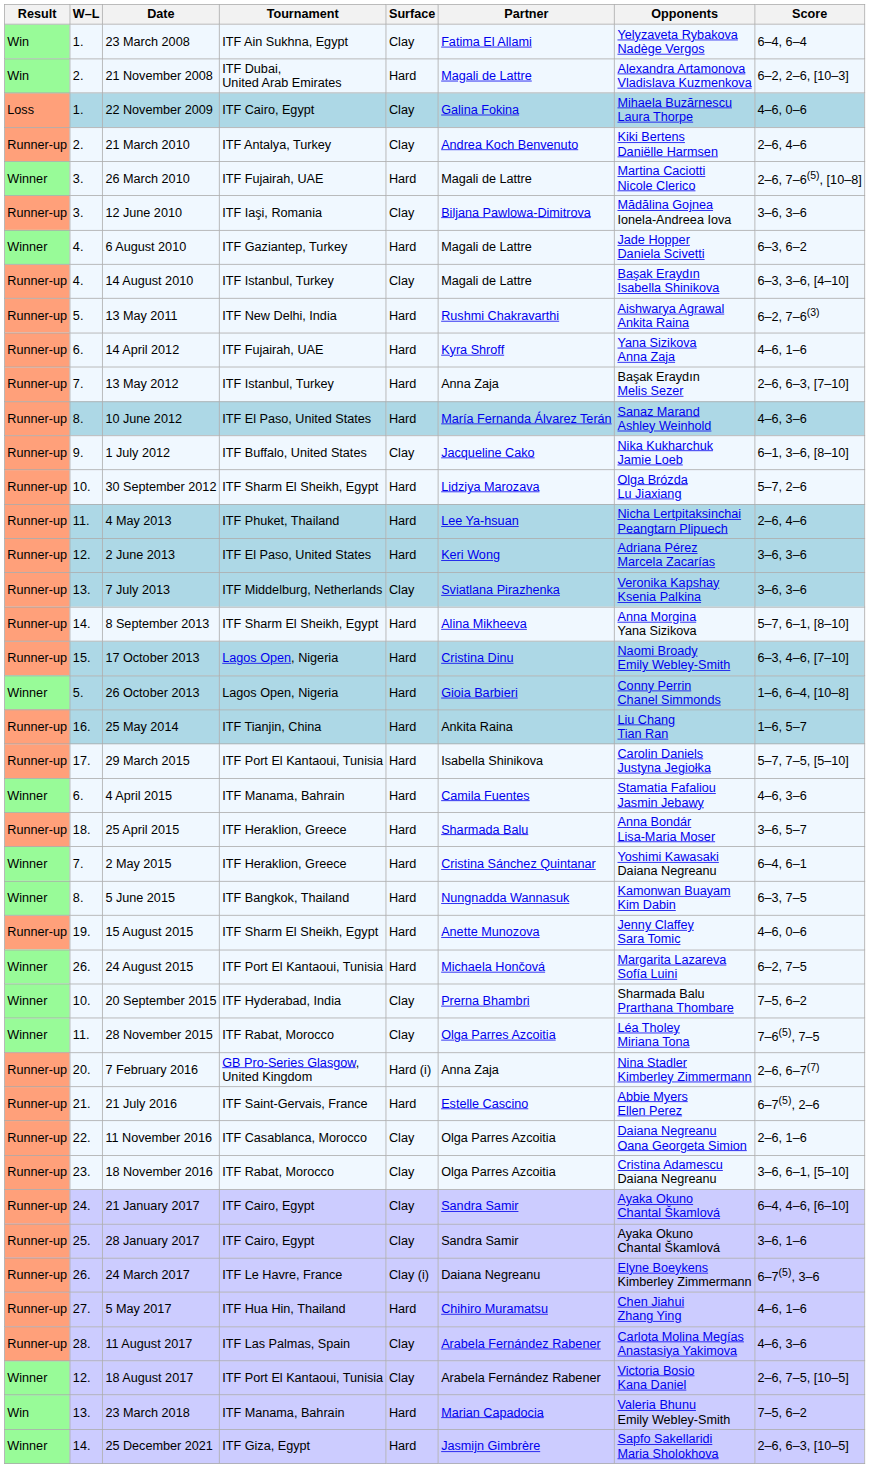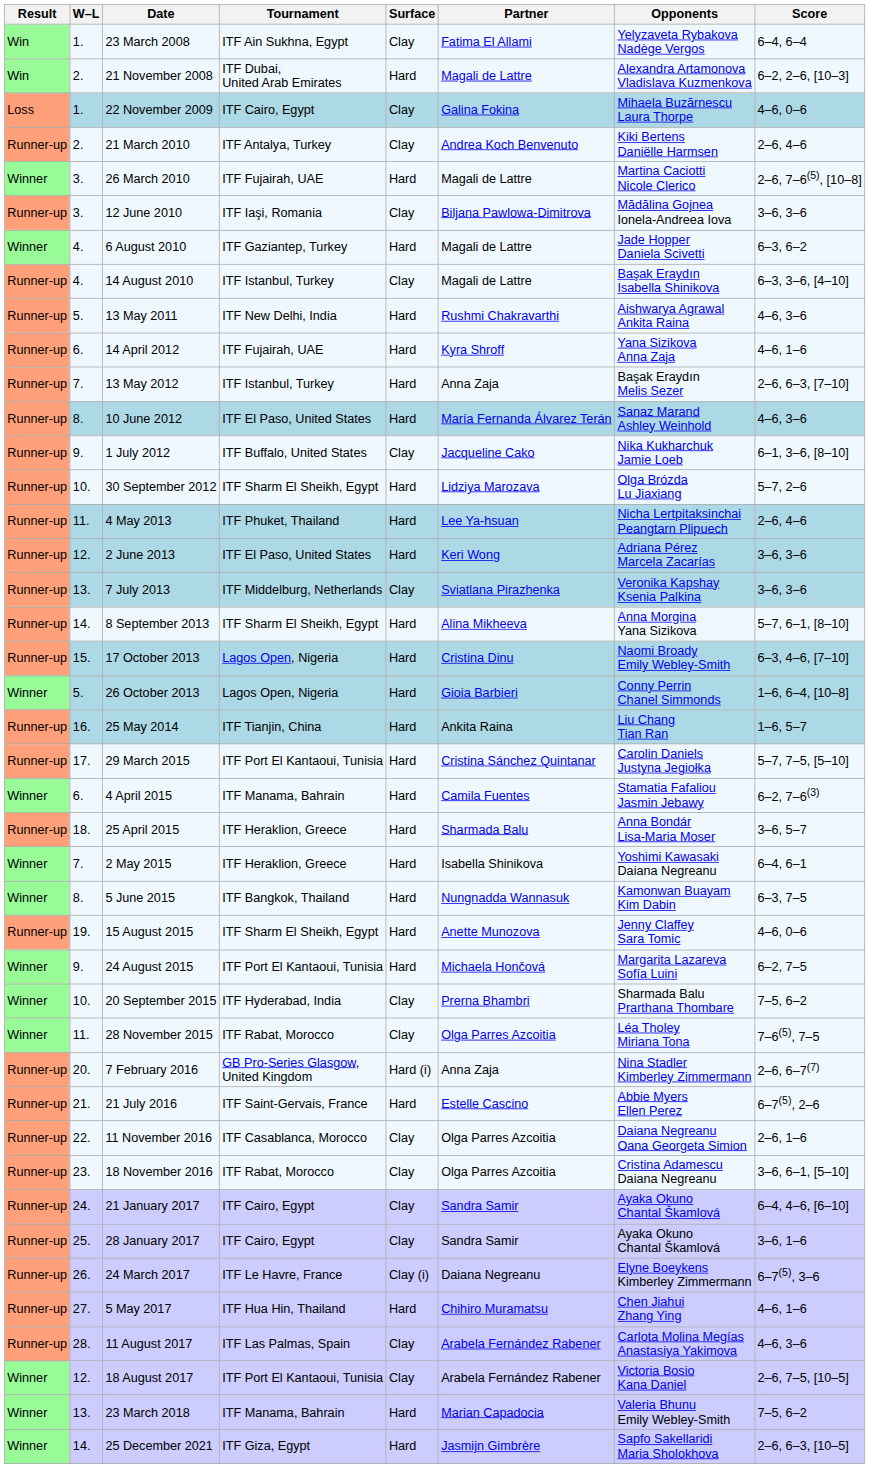 <table class="sortable wikitable">
 <tr>
 <th>Result</th>
 <th class="unsortable">W–L</th>
 <th>Date</th>
 <th>Tournament</th>
 <th>Surface</th>
 <th>Partner</th>
 <th>Opponents</th>
 <th class="unsortable">Score</th>
 </tr>
 <tr style="background:#f0f8ff;">
 <td bgcolor="98FB98">Win</td>
 <td>1.</td>
 <td>23 March 2008</td>
 <td>ITF Ain Sukhna, Egypt</td>
 <td>Clay</td>
 <td> <a href='#'>Fatima El Allami</a></td>
 <td> <a href='#'>Yelyzaveta Rybakova</a> <br>  <a href='#'>Nadège Vergos</a></td>
 <td>6–4, 6–4</td>
 </tr>
 <tr style="background:#f0f8ff;">
 <td bgcolor="98FB98">Win</td>
 <td>2.</td>
 <td>21 November 2008</td>
 <td>ITF Dubai, <br>United Arab Emirates</td>
 <td>Hard</td>
 <td> <a href='#'>Magali de Lattre</a></td>
 <td> <a href='#'>Alexandra Artamonova</a> <br>  <a href='#'>Vladislava Kuzmenkova</a></td>
 <td>6–2, 2–6, [10–3]</td>
 </tr>
 <tr style="background:lightblue;">
 <td bgcolor="FFA07A">Loss</td>
 <td>1.</td>
 <td>22 November 2009</td>
 <td>ITF Cairo, Egypt</td>
 <td>Clay</td>
 <td> <a href='#'>Galina Fokina</a></td>
 <td> <a href='#'>Mihaela Buzărnescu</a> <br>  <a href='#'>Laura Thorpe</a></td>
 <td>4–6, 0–6</td>
 </tr>
 <tr style="background:#f0f8ff;">
 <td bgcolor="FFA07A">Runner-up</td>
 <td>2.</td>
 <td>21 March 2010</td>
 <td>ITF Antalya, Turkey</td>
 <td>Clay</td>
 <td> <a href='#'>Andrea Koch Benvenuto</a></td>
 <td> <a href='#'>Kiki Bertens</a> <br>  <a href='#'>Daniëlle Harmsen</a></td>
 <td>2–6, 4–6</td>
 </tr>
 <tr style="background:#f0f8ff;">
 <td bgcolor="98FB98">Winner</td>
 <td>3.</td>
 <td>26 March 2010</td>
 <td>ITF Fujairah, UAE</td>
 <td>Hard</td>
 <td> Magali de Lattre</td>
 <td> <a href='#'>Martina Caciotti</a> <br>  <a href='#'>Nicole Clerico</a></td>
 <td>2–6, 7–6<sup>(5)</sup>, [10–8]</td>
 </tr>
 <tr style="background:#f0f8ff;">
 <td bgcolor="FFA07A">Runner-up</td>
 <td>3.</td>
 <td>12 June 2010</td>
 <td>ITF Iaşi, Romania</td>
 <td>Clay</td>
 <td> <a href='#'>Biljana Pawlowa-Dimitrova</a></td>
 <td> <a href='#'>Mădălina Gojnea</a> <br>  Ionela-Andreea Iova</td>
 <td>3–6, 3–6</td>
 </tr>
 <tr style="background:#f0f8ff;">
 <td bgcolor="98FB98">Winner</td>
 <td>4.</td>
 <td>6 August 2010</td>
 <td>ITF Gaziantep, Turkey</td>
 <td>Hard</td>
 <td> Magali de Lattre</td>
 <td> <a href='#'>Jade Hopper</a> <br>  <a href='#'>Daniela Scivetti</a></td>
 <td>6–3, 6–2</td>
 </tr>
 <tr style="background:#f0f8ff;">
 <td bgcolor="FFA07A">Runner-up</td>
 <td>4.</td>
 <td>14 August 2010</td>
 <td>ITF Istanbul, Turkey</td>
 <td>Clay</td>
 <td> Magali de Lattre</td>
 <td> <a href='#'>Başak Eraydın</a> <br>  <a href='#'>Isabella Shinikova</a></td>
 <td>6–3, 3–6, [4–10]</td>
 </tr>
 <tr style="background:#f0f8ff;">
 <td bgcolor="FFA07A">Runner-up</td>
 <td>5.</td>
 <td>13 May 2011</td>
 <td>ITF New Delhi, India</td>
 <td>Hard</td>
 <td> <a href='#'>Rushmi Chakravarthi</a></td>
 <td> <a href='#'>Aishwarya Agrawal</a> <br>  <a href='#'>Ankita Raina</a></td>
-<td>6–2, 7–6<sup>(3)</sup></td>
+<td>4–6, 3–6</td>
 </tr>
 <tr style="background:#f0f8ff;">
 <td bgcolor="FFA07A">Runner-up</td>
 <td>6.</td>
 <td>14 April 2012</td>
 <td>ITF Fujairah, UAE</td>
 <td>Hard</td>
 <td> <a href='#'>Kyra Shroff</a></td>
 <td> <a href='#'>Yana Sizikova</a> <br>  <a href='#'>Anna Zaja</a></td>
 <td>4–6, 1–6</td>
 </tr>
 <tr style="background:#f0f8ff;">
 <td bgcolor="FFA07A">Runner-up</td>
 <td>7.</td>
 <td>13 May 2012</td>
 <td>ITF Istanbul, Turkey</td>
 <td>Hard</td>
 <td> Anna Zaja</td>
 <td> Başak Eraydın <br>  <a href='#'>Melis Sezer</a></td>
 <td>2–6, 6–3, [7–10]</td>
 </tr>
 <tr style="background:lightblue;">
 <td bgcolor="FFA07A">Runner-up</td>
 <td>8.</td>
 <td>10 June 2012</td>
 <td>ITF El Paso, United States</td>
 <td>Hard</td>
 <td> <a href='#'>María Fernanda Álvarez Terán</a></td>
 <td> <a href='#'>Sanaz Marand</a> <br>  <a href='#'>Ashley Weinhold</a></td>
 <td>4–6, 3–6</td>
 </tr>
 <tr style="background:#f0f8ff;">
 <td bgcolor="FFA07A">Runner-up</td>
 <td>9.</td>
 <td>1 July 2012</td>
 <td>ITF Buffalo, United States</td>
 <td>Clay</td>
 <td> <a href='#'>Jacqueline Cako</a></td>
 <td> <a href='#'>Nika Kukharchuk</a> <br>  <a href='#'>Jamie Loeb</a></td>
 <td>6–1, 3–6, [8–10]</td>
 </tr>
 <tr style="background:#f0f8ff;">
 <td bgcolor="FFA07A">Runner-up</td>
 <td>10.</td>
 <td>30 September 2012</td>
 <td>ITF Sharm El Sheikh, Egypt</td>
 <td>Hard</td>
 <td> <a href='#'>Lidziya Marozava</a></td>
 <td> <a href='#'>Olga Brózda</a> <br>  <a href='#'>Lu Jiaxiang</a></td>
 <td>5–7, 2–6</td>
 </tr>
 <tr style="background:lightblue;">
 <td bgcolor="FFA07A">Runner-up</td>
 <td>11.</td>
 <td>4 May 2013</td>
 <td>ITF Phuket, Thailand</td>
 <td>Hard</td>
 <td> <a href='#'>Lee Ya-hsuan</a></td>
 <td> <a href='#'>Nicha Lertpitaksinchai</a> <br>  <a href='#'>Peangtarn Plipuech</a></td>
 <td>2–6, 4–6</td>
 </tr>
 <tr style="background:lightblue;">
 <td bgcolor="FFA07A">Runner-up</td>
 <td>12.</td>
 <td>2 June 2013</td>
 <td>ITF El Paso, United States</td>
 <td>Hard</td>
 <td> <a href='#'>Keri Wong</a></td>
 <td> <a href='#'>Adriana Pérez</a> <br>  <a href='#'>Marcela Zacarías</a></td>
 <td>3–6, 3–6</td>
 </tr>
 <tr style="background:lightblue;">
 <td bgcolor="FFA07A">Runner-up</td>
 <td>13.</td>
 <td>7 July 2013</td>
 <td>ITF Middelburg, Netherlands</td>
 <td>Clay</td>
 <td> <a href='#'>Sviatlana Pirazhenka</a></td>
 <td> <a href='#'>Veronika Kapshay</a> <br>  <a href='#'>Ksenia Palkina</a></td>
 <td>3–6, 3–6</td>
 </tr>
 <tr style="background:#f0f8ff;">
 <td bgcolor="FFA07A">Runner-up</td>
 <td>14.</td>
 <td>8 September 2013</td>
 <td>ITF Sharm El Sheikh, Egypt</td>
 <td>Hard</td>
 <td> <a href='#'>Alina Mikheeva</a></td>
 <td> <a href='#'>Anna Morgina</a> <br>  Yana Sizikova</td>
 <td>5–7, 6–1, [8–10]</td>
 </tr>
 <tr style="background:lightblue;">
 <td bgcolor="FFA07A">Runner-up</td>
 <td>15.</td>
 <td>17 October 2013</td>
 <td><a href='#'>Lagos Open</a>, Nigeria</td>
 <td>Hard</td>
 <td> <a href='#'>Cristina Dinu</a></td>
 <td> <a href='#'>Naomi Broady</a> <br>  <a href='#'>Emily Webley-Smith</a></td>
 <td>6–3, 4–6, [7–10]</td>
 </tr>
 <tr style="background:lightblue;">
 <td bgcolor="98FB98">Winner</td>
 <td>5.</td>
 <td>26 October 2013</td>
 <td>Lagos Open, Nigeria</td>
 <td>Hard</td>
 <td> <a href='#'>Gioia Barbieri</a></td>
 <td> <a href='#'>Conny Perrin</a> <br>  <a href='#'>Chanel Simmonds</a></td>
 <td>1–6, 6–4, [10–8]</td>
 </tr>
 <tr style="background:lightblue;">
 <td style="background:#ffa07a;">Runner-up</td>
 <td>16.</td>
 <td>25 May 2014</td>
 <td>ITF Tianjin, China</td>
 <td>Hard</td>
 <td> Ankita Raina</td>
 <td> <a href='#'>Liu Chang</a> <br>  <a href='#'>Tian Ran</a></td>
 <td>1–6, 5–7</td>
 </tr>
 <tr style="background:#f0f8ff;">
 <td bgcolor="FFA07A">Runner-up</td>
 <td>17.</td>
 <td>29 March 2015</td>
 <td>ITF Port El Kantaoui, Tunisia</td>
 <td>Hard</td>
-<td> Isabella Shinikova</td>
+<td> <a href='#'>Cristina Sánchez Quintanar</a></td>
 <td> <a href='#'>Carolin Daniels</a> <br>  <a href='#'>Justyna Jegiołka</a></td>
 <td>5–7, 7–5, [5–10]</td>
 </tr>
 <tr style="background:#f0f8ff;">
 <td bgcolor="98FB98">Winner</td>
 <td>6.</td>
 <td>4 April 2015</td>
 <td>ITF Manama, Bahrain</td>
 <td>Hard</td>
 <td> <a href='#'>Camila Fuentes</a></td>
 <td> <a href='#'>Stamatia Fafaliou</a> <br>  <a href='#'>Jasmin Jebawy</a></td>
-<td>4–6, 3–6</td>
+<td>6–2, 7–6<sup>(3)</sup></td>
 </tr>
 <tr style="background:#f0f8ff;">
 <td bgcolor="FFA07A">Runner-up</td>
 <td>18.</td>
 <td>25 April 2015</td>
 <td>ITF Heraklion, Greece</td>
 <td>Hard</td>
 <td> <a href='#'>Sharmada Balu</a></td>
 <td> <a href='#'>Anna Bondár</a> <br>  <a href='#'>Lisa-Maria Moser</a></td>
 <td>3–6, 5–7</td>
 </tr>
 <tr style="background:#f0f8ff;">
 <td bgcolor="98FB98">Winner</td>
 <td>7.</td>
 <td>2 May 2015</td>
 <td>ITF Heraklion, Greece</td>
 <td>Hard</td>
-<td> <a href='#'>Cristina Sánchez Quintanar</a></td>
+<td> Isabella Shinikova</td>
 <td> <a href='#'>Yoshimi Kawasaki</a> <br>  Daiana Negreanu</td>
 <td>6–4, 6–1</td>
 </tr>
 <tr style="background:#f0f8ff;">
 <td bgcolor="98FB98">Winner</td>
 <td>8.</td>
 <td>5 June 2015</td>
 <td>ITF Bangkok, Thailand</td>
 <td>Hard</td>
 <td> <a href='#'>Nungnadda Wannasuk</a></td>
 <td> <a href='#'>Kamonwan Buayam</a> <br>  <a href='#'>Kim Dabin</a></td>
 <td>6–3, 7–5</td>
 </tr>
 <tr style="background:#f0f8ff;">
 <td bgcolor="FFA07A">Runner-up</td>
 <td>19.</td>
 <td>15 August 2015</td>
 <td>ITF Sharm El Sheikh, Egypt</td>
 <td>Hard</td>
 <td> <a href='#'>Anette Munozova</a></td>
 <td> <a href='#'>Jenny Claffey</a> <br>  <a href='#'>Sara Tomic</a></td>
 <td>4–6, 0–6</td>
 </tr>
 <tr style="background:#f0f8ff;">
 <td style="background:#98fb98;">Winner</td>
-<td>26.</td>
+<td>9.</td>
 <td>24 August 2015</td>
 <td>ITF Port El Kantaoui, Tunisia</td>
 <td>Hard</td>
 <td> <a href='#'>Michaela Hončová</a></td>
 <td> <a href='#'>Margarita Lazareva</a> <br>  <a href='#'>Sofía Luini</a></td>
 <td>6–2, 7–5</td>
 </tr>
 <tr style="background:#f0f8ff;">
 <td style="background:#98fb98;">Winner</td>
 <td>10.</td>
 <td>20 September 2015</td>
 <td>ITF Hyderabad, India</td>
 <td>Clay</td>
 <td> <a href='#'>Prerna Bhambri</a></td>
 <td> Sharmada Balu <br>  <a href='#'>Prarthana Thombare</a></td>
 <td>7–5, 6–2</td>
 </tr>
 <tr style="background:#f0f8ff;">
 <td style="background:#98fb98;">Winner</td>
 <td>11.</td>
 <td>28 November 2015</td>
 <td>ITF Rabat, Morocco</td>
 <td>Clay</td>
 <td> <a href='#'>Olga Parres Azcoitia</a></td>
 <td> <a href='#'>Léa Tholey</a> <br>  <a href='#'>Miriana Tona</a></td>
 <td>7–6<sup>(5)</sup>, 7–5</td>
 </tr>
 <tr style="background:#f0f8ff;">
 <td bgcolor="FFA07A">Runner-up</td>
 <td>20.</td>
 <td>7 February 2016</td>
 <td><a href='#'>GB Pro-Series Glasgow</a>, <br>United Kingdom</td>
 <td>Hard (i)</td>
 <td> Anna Zaja</td>
 <td> <a href='#'>Nina Stadler</a> <br>  <a href='#'>Kimberley Zimmermann</a></td>
 <td>2–6, 6–7<sup>(7)</sup></td>
 </tr>
 <tr style="background:#f0f8ff;">
 <td bgcolor="FFA07A">Runner-up</td>
 <td>21.</td>
 <td>21 July 2016</td>
 <td>ITF Saint-Gervais, France</td>
 <td>Hard</td>
 <td> <a href='#'>Estelle Cascino</a></td>
 <td> <a href='#'>Abbie Myers</a> <br>  <a href='#'>Ellen Perez</a></td>
 <td>6–7<sup>(5)</sup>, 2–6</td>
 </tr>
 <tr style="background:#f0f8ff;">
 <td bgcolor="FFA07A">Runner-up</td>
 <td>22.</td>
 <td>11 November 2016</td>
 <td>ITF Casablanca, Morocco</td>
 <td>Clay</td>
 <td> Olga Parres Azcoitia</td>
 <td> <a href='#'>Daiana Negreanu</a> <br>  <a href='#'>Oana Georgeta Simion</a></td>
 <td>2–6, 1–6</td>
 </tr>
 <tr style="background:#f0f8ff;">
 <td bgcolor="FFA07A">Runner-up</td>
 <td>23.</td>
 <td>18 November 2016</td>
 <td>ITF Rabat, Morocco</td>
 <td>Clay</td>
 <td> Olga Parres Azcoitia</td>
 <td> <a href='#'>Cristina Adamescu</a> <br>  Daiana Negreanu</td>
 <td>3–6, 6–1, [5–10]</td>
 </tr>
 <tr style="background:#ccccff;">
 <td bgcolor="FFA07A">Runner-up</td>
 <td>24.</td>
 <td>21 January 2017</td>
 <td>ITF Cairo, Egypt</td>
 <td>Clay</td>
 <td> <a href='#'>Sandra Samir</a></td>
 <td> <a href='#'>Ayaka Okuno</a> <br>  <a href='#'>Chantal Škamlová</a></td>
 <td>6–4, 4–6, [6–10]</td>
 </tr>
 <tr style="background:#ccccff;">
 <td bgcolor="FFA07A">Runner-up</td>
 <td>25.</td>
 <td>28 January 2017</td>
 <td>ITF Cairo, Egypt</td>
 <td>Clay</td>
 <td> Sandra Samir</td>
 <td> Ayaka Okuno <br>  Chantal Škamlová</td>
 <td>3–6, 1–6</td>
 </tr>
 <tr style="background:#ccccff;">
 <td bgcolor="FFA07A">Runner-up</td>
 <td>26.</td>
 <td>24 March 2017</td>
 <td>ITF Le Havre, France</td>
 <td>Clay (i)</td>
 <td> Daiana Negreanu</td>
 <td> <a href='#'>Elyne Boeykens</a> <br>  Kimberley Zimmermann</td>
 <td>6–7<sup>(5)</sup>, 3–6</td>
 </tr>
 <tr style="background:#ccccff;">
 <td bgcolor="FFA07A">Runner-up</td>
 <td>27.</td>
 <td>5 May 2017</td>
 <td>ITF Hua Hin, Thailand</td>
 <td>Hard</td>
 <td> <a href='#'>Chihiro Muramatsu</a></td>
 <td> <a href='#'>Chen Jiahui</a> <br>  <a href='#'>Zhang Ying</a></td>
 <td>4–6, 1–6</td>
 </tr>
 <tr style="background:#ccccff;">
 <td bgcolor="FFA07A">Runner-up</td>
 <td>28.</td>
 <td>11 August 2017</td>
 <td>ITF Las Palmas, Spain</td>
 <td>Clay</td>
 <td> <a href='#'>Arabela Fernández Rabener</a></td>
 <td> <a href='#'>Carlota Molina Megías</a> <br>  <a href='#'>Anastasiya Yakimova</a></td>
 <td>4–6, 3–6</td>
 </tr>
 <tr style="background:#ccccff;">
 <td bgcolor="98FB98">Winner</td>
 <td>12.</td>
 <td>18 August 2017</td>
 <td>ITF Port El Kantaoui, Tunisia</td>
 <td>Clay</td>
 <td> Arabela Fernández Rabener</td>
 <td> <a href='#'>Victoria Bosio</a> <br>  <a href='#'>Kana Daniel</a></td>
 <td>2–6, 7–5, [10–5]</td>
 </tr>
 <tr style="background:#ccccff;">
-<td bgcolor="98FB98">Win</td>
+<td bgcolor="98FB98">Winner</td>
 <td>13.</td>
 <td>23 March 2018</td>
 <td>ITF Manama, Bahrain</td>
 <td>Hard</td>
 <td> <a href='#'>Marian Capadocia</a></td>
 <td> <a href='#'>Valeria Bhunu</a> <br>  Emily Webley-Smith</td>
 <td>7–5, 6–2</td>
 </tr>
 <tr style="background:#ccccff;">
 <td bgcolor="98FB98">Winner</td>
 <td>14.</td>
 <td>25 December 2021</td>
 <td>ITF Giza, Egypt</td>
 <td>Hard</td>
 <td> <a href='#'>Jasmijn Gimbrère</a></td>
 <td> <a href='#'>Sapfo Sakellaridi</a> <br>  <a href='#'>Maria Sholokhova</a></td>
 <td>2–6, 6–3, [10–5]</td>
 </tr>
 </table>
